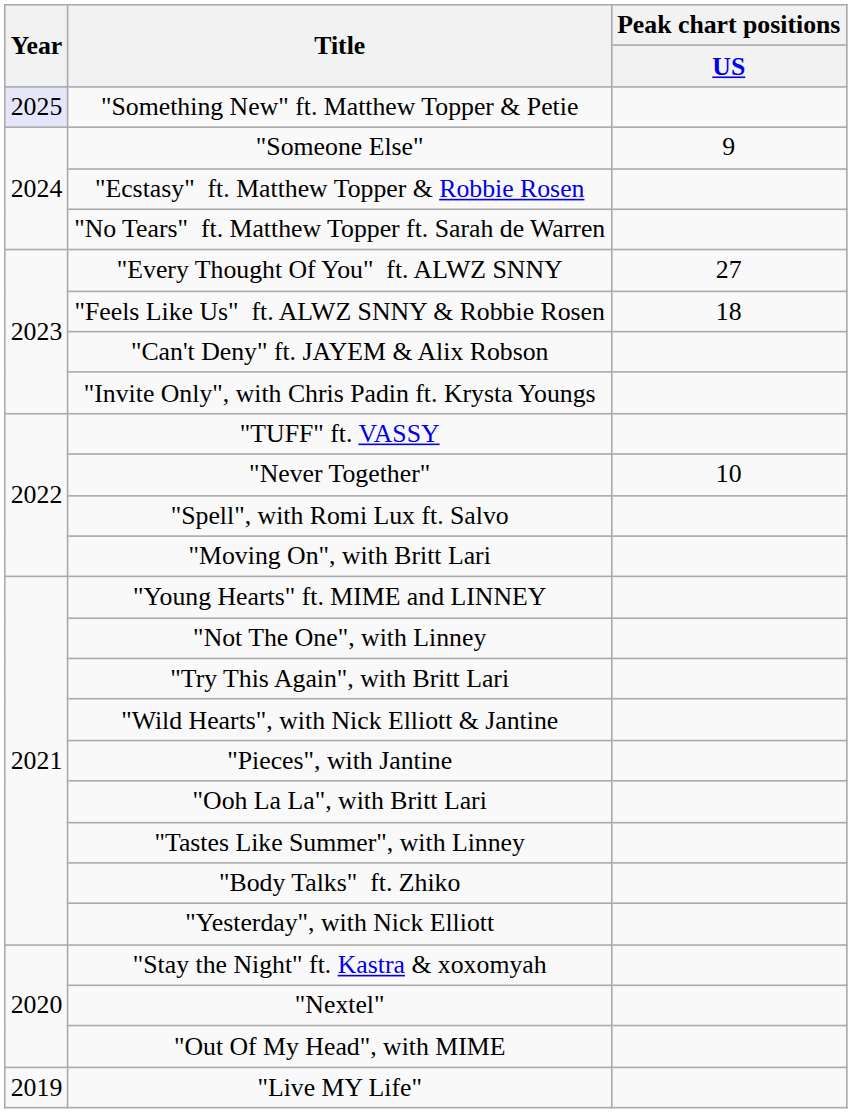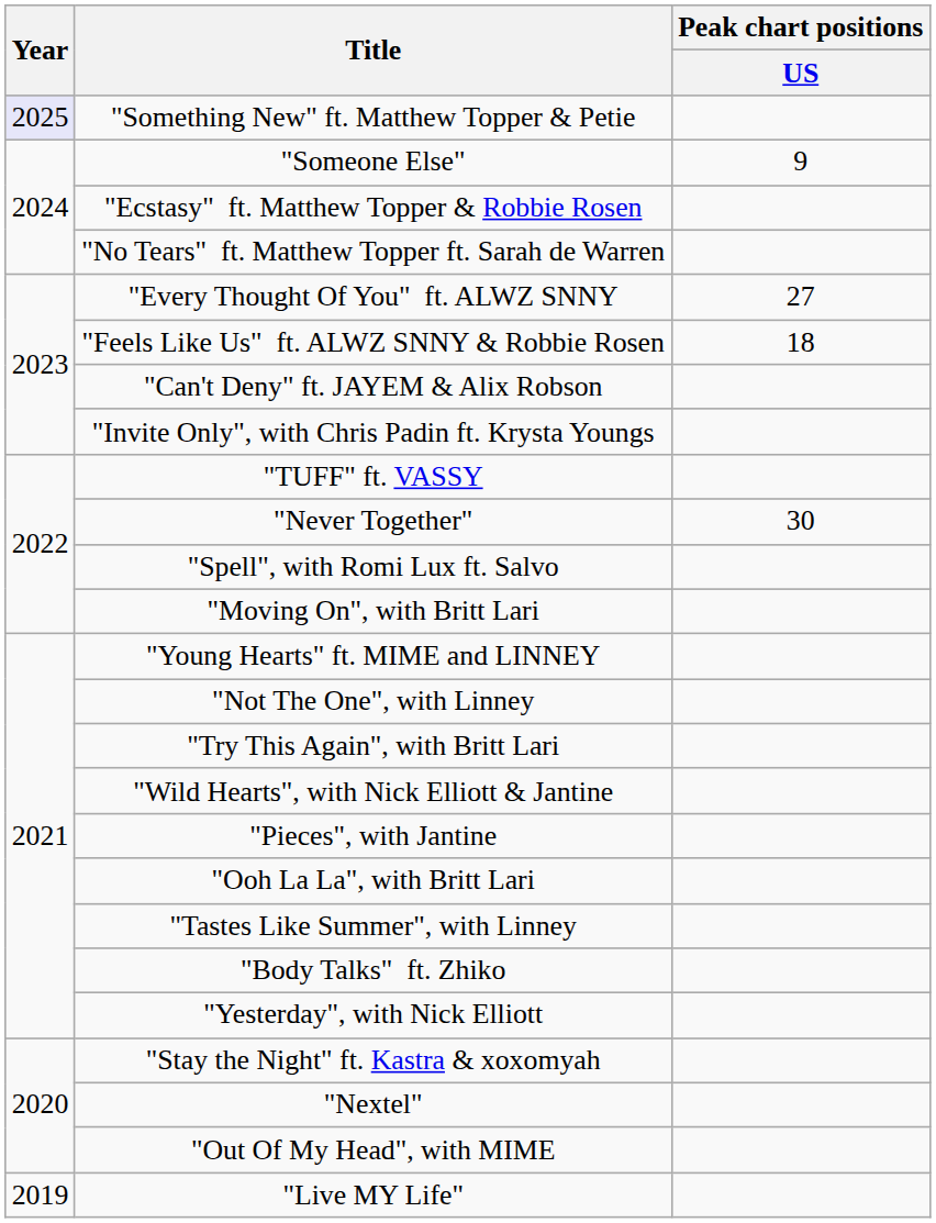 <table class="wikitable plainrowheaders" style="text-align:center;">
 <tr>
 <th rowspan="2" scope="col">Year</th>
 <th rowspan="2" scope="col">Title</th>
 <th>Peak chart positions</th>
 </tr>
 <tr>
 <th scope="col"><a href='#'>US</a></th>
 </tr>
 <tr>
 <td style="background: lavender;">2025</td>
 <td>"Something New" ft. Matthew Topper & Petie</td>
 <td></td>
 </tr>
 <tr>
 <td rowspan="3">2024</td>
 <td>"Someone Else"</td>
 <td>9</td>
 </tr>
 <tr>
 <td>"Ecstasy"  ft. Matthew Topper & <a href='#'>Robbie Rosen</a></td>
 <td></td>
 </tr>
 <tr>
 <td>"No Tears"  ft. Matthew Topper ft. Sarah de Warren</td>
 <td></td>
 </tr>
 <tr>
 <td rowspan="4">2023</td>
 <td>"Every Thought Of You"  ft. ALWZ SNNY</td>
 <td>27</td>
 </tr>
 <tr>
 <td>"Feels Like Us"  ft. ALWZ SNNY & Robbie Rosen</td>
 <td>18</td>
 </tr>
 <tr>
 <td>"Can't Deny" ft. JAYEM & Alix Robson</td>
 <td></td>
 </tr>
 <tr>
 <td>"Invite Only", with Chris Padin ft. Krysta Youngs</td>
 <td></td>
 </tr>
 <tr>
 <td rowspan="4">2022</td>
 <td>"TUFF" ft. <a href='#'>VASSY</a></td>
 <td></td>
 </tr>
 <tr>
 <td>"Never Together"</td>
-<td>10</td>
+<td>30</td>
 </tr>
 <tr>
 <td>"Spell", with Romi Lux ft. Salvo</td>
 <td></td>
 </tr>
 <tr>
 <td>"Moving On", with Britt Lari</td>
 <td></td>
 </tr>
 <tr>
 <td rowspan="9">2021</td>
 <td>"Young Hearts" ft. MIME and LINNEY</td>
 <td></td>
 </tr>
 <tr>
 <td>"Not The One", with Linney</td>
 <td></td>
 </tr>
 <tr>
 <td>"Try This Again", with Britt Lari</td>
 <td></td>
 </tr>
 <tr>
 <td>"Wild Hearts", with Nick Elliott & Jantine</td>
 <td></td>
 </tr>
 <tr>
 <td>"Pieces", with Jantine</td>
 <td></td>
 </tr>
 <tr>
 <td>"Ooh La La", with Britt Lari</td>
 <td></td>
 </tr>
 <tr>
 <td>"Tastes Like Summer", with Linney</td>
 <td></td>
 </tr>
 <tr>
 <td>"Body Talks"  ft. Zhiko</td>
 <td></td>
 </tr>
 <tr>
 <td>"Yesterday", with Nick Elliott</td>
 <td></td>
 </tr>
 <tr>
 <td rowspan="3">2020</td>
 <td>"Stay the Night" ft. <a href='#'>Kastra</a> & xoxomyah</td>
 <td></td>
 </tr>
 <tr>
 <td>"Nextel"</td>
 <td></td>
 </tr>
 <tr>
 <td>"Out Of My Head", with MIME</td>
 <td></td>
 </tr>
 <tr>
 <td>2019</td>
 <td>"Live MY Life"</td>
 <td></td>
 </tr>
 </table>
